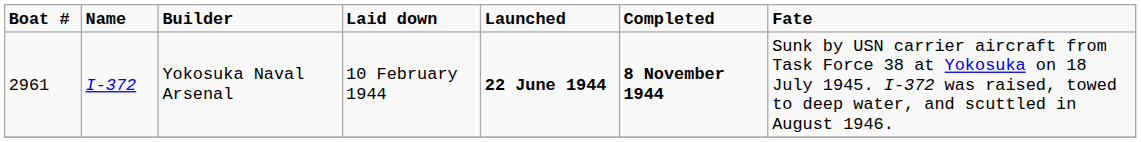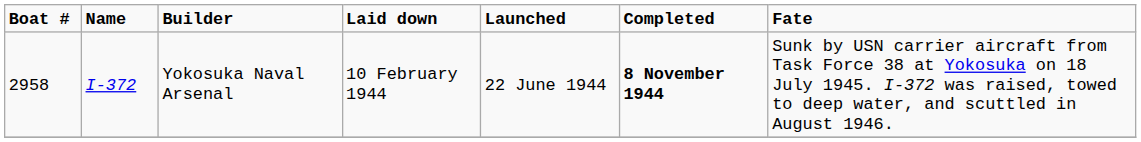 <table class="wikitable">
 <tr>
 <td width="4%"><strong>Boat #</strong></td>
 <td width="4%"><strong>Name</strong></td>
 <td width="10%"><strong>Builder</strong></td>
 <td width="7%" bgcolor=><strong>Laid down</strong></td>
 <td width="7%" bgcolor=><strong>Launched</strong></td>
 <td width="7%" bgcolor=><strong>Completed</strong></td>
 <td width="20%" bgcolor=><strong>Fate</strong></td>
 </tr>
 <tr>
-<td>2961</td>
+<td>2958</td>
 <td><em><a href='#'>I-372</a></em></td>
 <td>Yokosuka Naval Arsenal</td>
 <td>10 February 1944</td>
-<td><strong>22 June 1944</strong></td>
+<td>22 June 1944</td>
 <td><strong>8 November 1944</strong></td>
 <td>Sunk by USN carrier aircraft from Task Force 38 at <a href='#'>Yokosuka</a> on 18 July 1945. <em>I-372</em> was raised, towed to deep water, and scuttled in August 1946.</td>
 </tr>
 <tr>
 </tr>
 </table>
